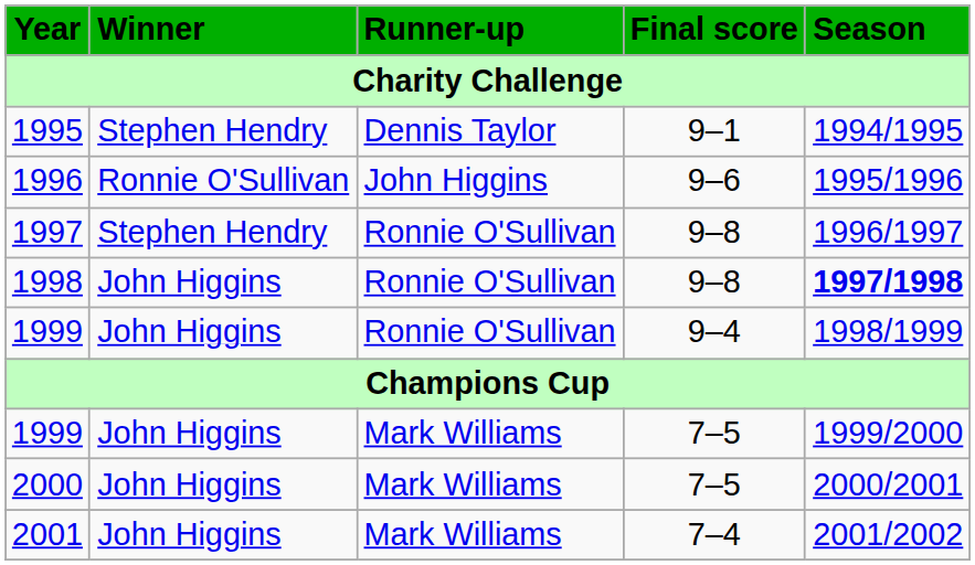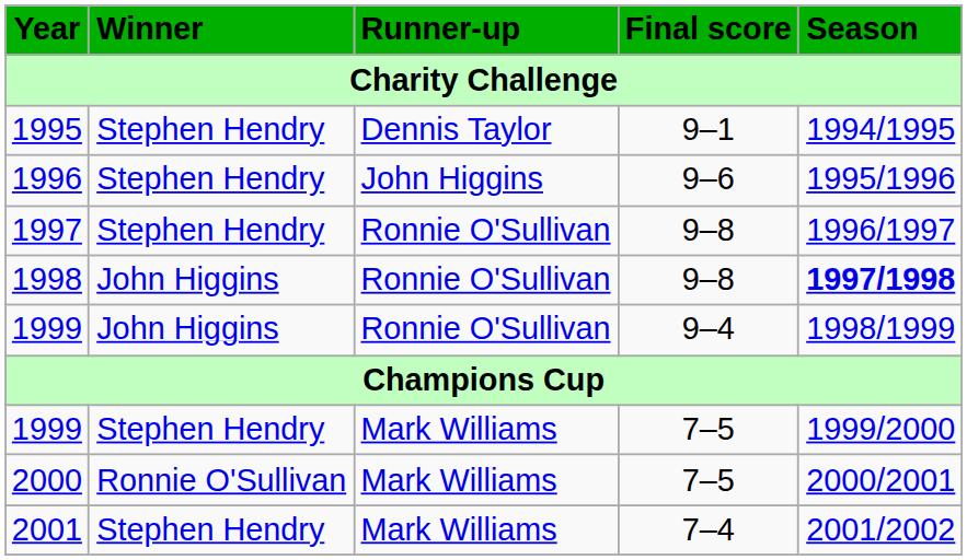 <table class="wikitable" style="margin: auto">
 <tr>
 <th style="text-align: center; background-color: #00af00">Year</th>
 <th style="text-align: left; background-color: #00af00">Winner</th>
 <th style="text-align: left; background-color: #00af00">Runner-up</th>
 <th style="text-align: left; background-color: #00af00">Final score</th>
 <th style="text-align: left; background-color: #00af00">Season</th>
 </tr>
 <tr>
 <th colspan=5 style="text-align: center; background-color: #c0ffc0">Charity Challenge</th>
 </tr>
 <tr>
 <td><a href='#'>1995</a></td>
 <td> <a href='#'>Stephen Hendry</a></td>
 <td> <a href='#'>Dennis Taylor</a></td>
 <td style="text-align: center">9–1</td>
 <td><a href='#'>1994/1995</a></td>
 </tr>
 <tr>
 <td><a href='#'>1996</a></td>
-<td> <a href='#'>Ronnie O'Sullivan</a></td>
+<td> <a href='#'>Stephen Hendry</a></td>
 <td> <a href='#'>John Higgins</a></td>
 <td style="text-align: center">9–6</td>
 <td><a href='#'>1995/1996</a></td>
 </tr>
 <tr>
 <td><a href='#'>1997</a></td>
 <td> <a href='#'>Stephen Hendry</a></td>
 <td> <a href='#'>Ronnie O'Sullivan</a></td>
 <td style="text-align: center">9–8</td>
 <td><a href='#'>1996/1997</a></td>
 </tr>
 <tr>
 <td><a href='#'>1998</a></td>
 <td> <a href='#'>John Higgins</a></td>
 <td> <a href='#'>Ronnie O'Sullivan</a></td>
 <td style="text-align: center">9–8</td>
 <td><strong><a href='#'>1997/1998</a></strong></td>
 </tr>
 <tr>
 <td><a href='#'>1999</a></td>
 <td> <a href='#'>John Higgins</a></td>
 <td> <a href='#'>Ronnie O'Sullivan</a></td>
 <td style="text-align: center">9–4</td>
 <td><a href='#'>1998/1999</a></td>
 </tr>
 <tr>
 <th colspan=5 style="text-align: center; background-color: #c0ffc0">Champions Cup</th>
 </tr>
 <tr>
 <td><a href='#'>1999</a></td>
-<td> <a href='#'>John Higgins</a></td>
+<td> <a href='#'>Stephen Hendry</a></td>
 <td> <a href='#'>Mark Williams</a></td>
 <td style="text-align: center">7–5</td>
 <td><a href='#'>1999/2000</a></td>
 </tr>
 <tr>
 <td><a href='#'>2000</a></td>
-<td> <a href='#'>John Higgins</a></td>
+<td> <a href='#'>Ronnie O'Sullivan</a></td>
 <td> <a href='#'>Mark Williams</a></td>
 <td style="text-align: center">7–5</td>
 <td><a href='#'>2000/2001</a></td>
 </tr>
 <tr>
 <td><a href='#'>2001</a></td>
-<td> <a href='#'>John Higgins</a></td>
+<td> <a href='#'>Stephen Hendry</a></td>
 <td> <a href='#'>Mark Williams</a></td>
 <td style="text-align: center">7–4</td>
 <td><a href='#'>2001/2002</a></td>
 </tr>
 </table>
